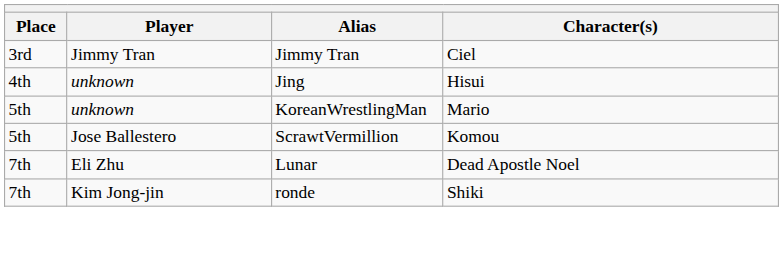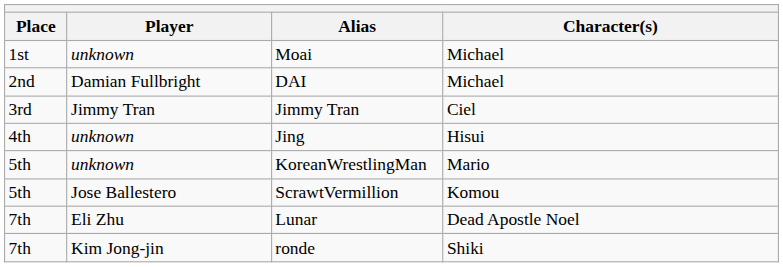 <table class="wikitable">
 <tr>
 <th colspan=4></th>
 </tr>
 <tr>
 <th style="width:50px;">Place</th>
 <th style="width:180px;">Player</th>
 <th style="width:150px;">Alias</th>
 <th style="width:300px;">Character(s)</th>
+</tr>
+<tr>
+<td>1st</td>
+<td> <em>unknown</em></td>
+<td>Moai</td>
+<td>Michael</td>
+</tr>
+<tr>
+<td>2nd</td>
+<td> Damian Fullbright</td>
+<td>DAI</td>
+<td>Michael</td>
 </tr>
 <tr>
 <td>3rd</td>
 <td> Jimmy Tran</td>
 <td>Jimmy Tran</td>
 <td>Ciel</td>
 </tr>
 <tr>
 <td>4th</td>
 <td> <em>unknown</em></td>
 <td>Jing</td>
 <td>Hisui</td>
 </tr>
 <tr>
 <td>5th</td>
 <td> <em>unknown</em></td>
 <td>KoreanWrestlingMan</td>
 <td>Mario</td>
 </tr>
 <tr>
 <td>5th</td>
 <td> Jose Ballestero</td>
 <td>ScrawtVermillion</td>
 <td>Komou</td>
 </tr>
 <tr>
 <td>7th</td>
 <td> Eli Zhu</td>
 <td>Lunar</td>
 <td>Dead Apostle Noel</td>
 </tr>
 <tr>
 <td>7th</td>
 <td> Kim Jong-jin</td>
 <td>ronde</td>
 <td>Shiki</td>
 </tr>
 </table>
